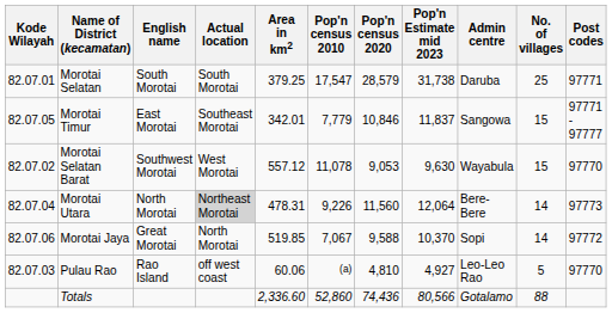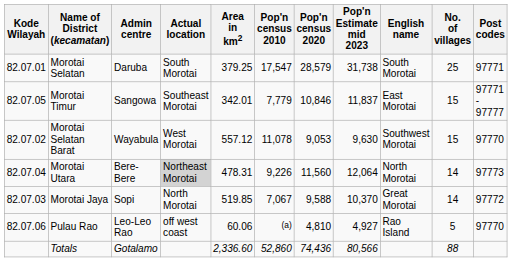 <table class="sortable wikitable">
 <tr>
 <th>Kode <br>Wilayah</th>
 <th>Name of<br>District<br>(<em>kecamatan</em>)</th>
-<th>English<br>name</th>
+<th>Admin <br> centre</th>
 <th>Actual<br>location</th>
 <th>Area<br>in <br> km<sup>2</sup></th>
 <th>Pop'n<br>census<br>2010</th>
 <th>Pop'n<br>census<br>2020</th>
 <th>Pop'n<br>Estimate <br>mid 2023</th>
-<th>Admin <br> centre</th>
+<th>English<br>name</th>
 <th>No.<br>of <br>villages</th>
 <th>Post<br>codes</th>
 </tr>
 <tr>
 <td>82.07.01</td>
 <td>Morotai Selatan</td>
-<td>South Morotai</td>
+<td>Daruba</td>
 <td>South Morotai</td>
 <td align="right">379.25</td>
 <td align="right">17,547</td>
 <td align="right">28,579</td>
 <td align="right">31,738</td>
-<td>Daruba</td>
+<td>South Morotai</td>
 <td align="center">25</td>
 <td>97771</td>
 </tr>
 <tr>
 <td>82.07.05</td>
 <td>Morotai Timur</td>
-<td>East Morotai</td>
+<td>Sangowa</td>
 <td>Southeast Morotai</td>
 <td align="right">342.01</td>
 <td align="right">7,779</td>
 <td align="right">10,846</td>
 <td align="right">11,837</td>
-<td>Sangowa</td>
+<td>East Morotai</td>
 <td align="center">15</td>
 <td>97771<br>- 97777</td>
 </tr>
 <tr>
 <td>82.07.02</td>
 <td>Morotai Selatan Barat</td>
-<td>Southwest Morotai</td>
+<td>Wayabula</td>
 <td>West Morotai</td>
 <td align="right">557.12</td>
 <td align="right">11,078</td>
 <td align="right">9,053</td>
 <td align="right">9,630</td>
-<td>Wayabula</td>
+<td>Southwest Morotai</td>
 <td align="center">15</td>
 <td>97770</td>
 </tr>
 <tr>
 <td>82.07.04</td>
 <td>Morotai Utara</td>
-<td>North Morotai</td>
+<td>Bere-Bere</td>
 <td style="background: lightgrey;">Northeast Morotai</td>
 <td align="right">478.31</td>
 <td align="right">9,226</td>
 <td align="right">11,560</td>
 <td align="right">12,064</td>
-<td>Bere-Bere</td>
+<td>North Morotai</td>
 <td align="center">14</td>
 <td>97773</td>
 </tr>
 <tr>
-<td>82.07.06</td>
+<td>82.07.03</td>
 <td>Morotai Jaya</td>
-<td>Great Morotai</td>
+<td>Sopi</td>
 <td>North Morotai</td>
 <td align="right">519.85</td>
 <td align="right">7,067</td>
 <td align="right">9,588</td>
 <td align="right">10,370</td>
-<td>Sopi</td>
+<td>Great Morotai</td>
 <td align="center">14</td>
 <td>97772</td>
 </tr>
 <tr>
-<td>82.07.03</td>
+<td>82.07.06</td>
 <td>Pulau Rao</td>
-<td>Rao Island</td>
+<td>Leo-Leo Rao</td>
 <td>off west coast</td>
 <td align="right">60.06</td>
 <td align="right"><sup>(a)</sup></td>
 <td align="right">4,810</td>
 <td align="right">4,927</td>
-<td>Leo-Leo Rao</td>
+<td>Rao Island</td>
 <td align="center">5</td>
 <td>97770</td>
 </tr>
 <tr>
 <td></td>
 <td><em>Totals</em></td>
-<td></td>
+<td><em>Gotalamo</em></td>
 <td></td>
 <td align="right"><em>2,336.60</em></td>
 <td align="right"><em>52,860</em></td>
 <td align="right"><em>74,436</em></td>
 <td align="right"><em>80,566</em></td>
-<td><em>Gotalamo</em></td>
+<td></td>
 <td align="center"><em>88</em></td>
 <td></td>
 </tr>
 </table>
